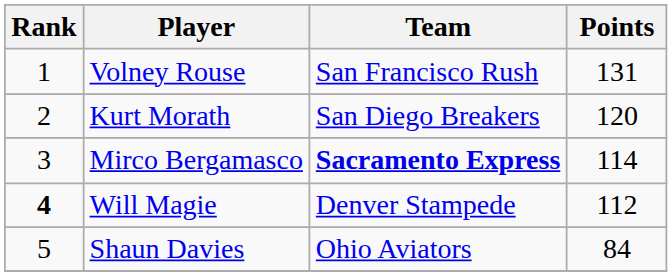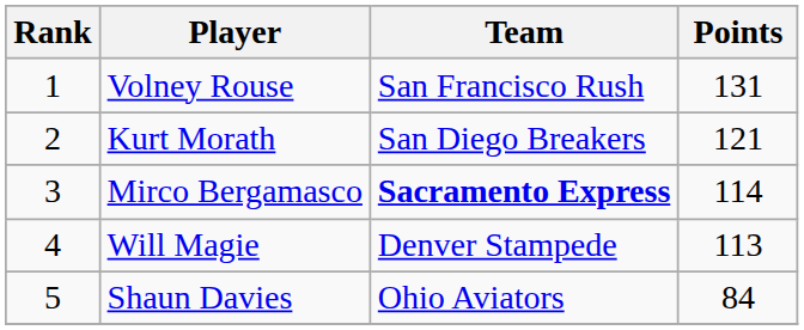 <table class="wikitable" style="text-align:center">
 <tr>
 <th>Rank</th>
 <th>Player</th>
 <th>Team</th>
 <th style="width:50px;">Points</th>
 </tr>
 <tr>
 <td>1</td>
 <td align=left> <a href='#'>Volney Rouse</a></td>
 <td align=left><a href='#'>San Francisco Rush</a></td>
 <td>131</td>
 </tr>
 <tr>
 <td>2</td>
 <td align=left> <a href='#'>Kurt Morath</a></td>
 <td align=left><a href='#'>San Diego Breakers</a></td>
-<td>120</td>
+<td>121</td>
 </tr>
 <tr>
 <td>3</td>
 <td align=left> <a href='#'>Mirco Bergamasco</a></td>
 <td align=left><strong><a href='#'>Sacramento Express</a></strong></td>
 <td>114</td>
 </tr>
 <tr>
-<td><strong>4</strong></td>
+<td>4</td>
 <td align=left> <a href='#'>Will Magie</a></td>
 <td align=left><a href='#'>Denver Stampede</a></td>
-<td>112</td>
+<td>113</td>
 </tr>
 <tr>
 <td>5</td>
 <td align=left> <a href='#'>Shaun Davies</a></td>
 <td align=left><a href='#'>Ohio Aviators</a></td>
 <td>84</td>
 </tr>
 <tr>
 </tr>
 </table>
